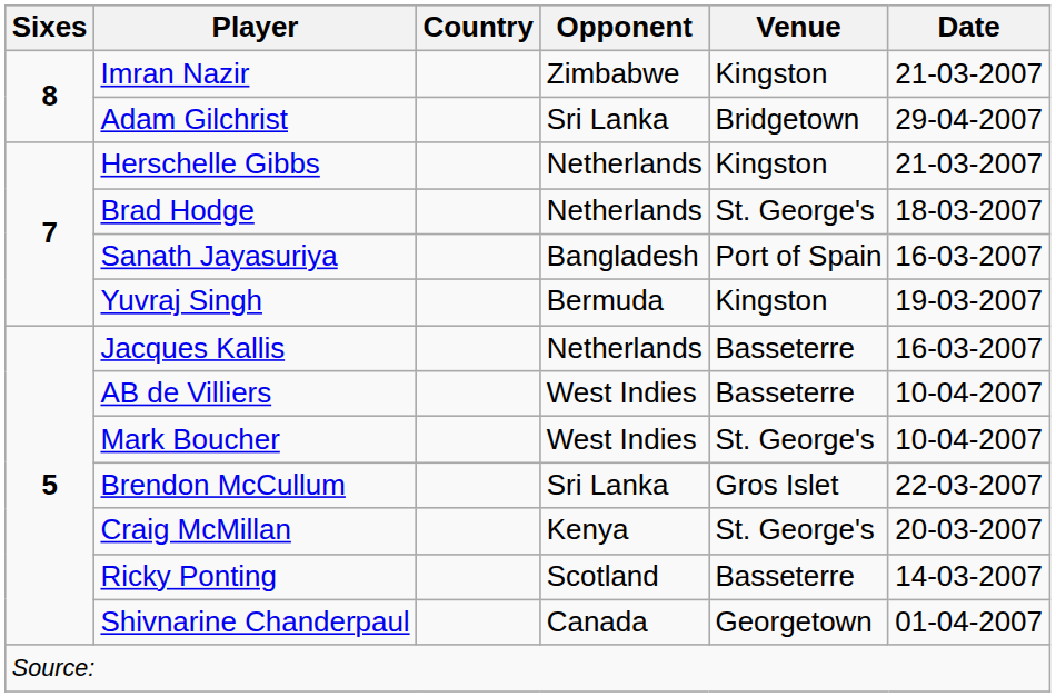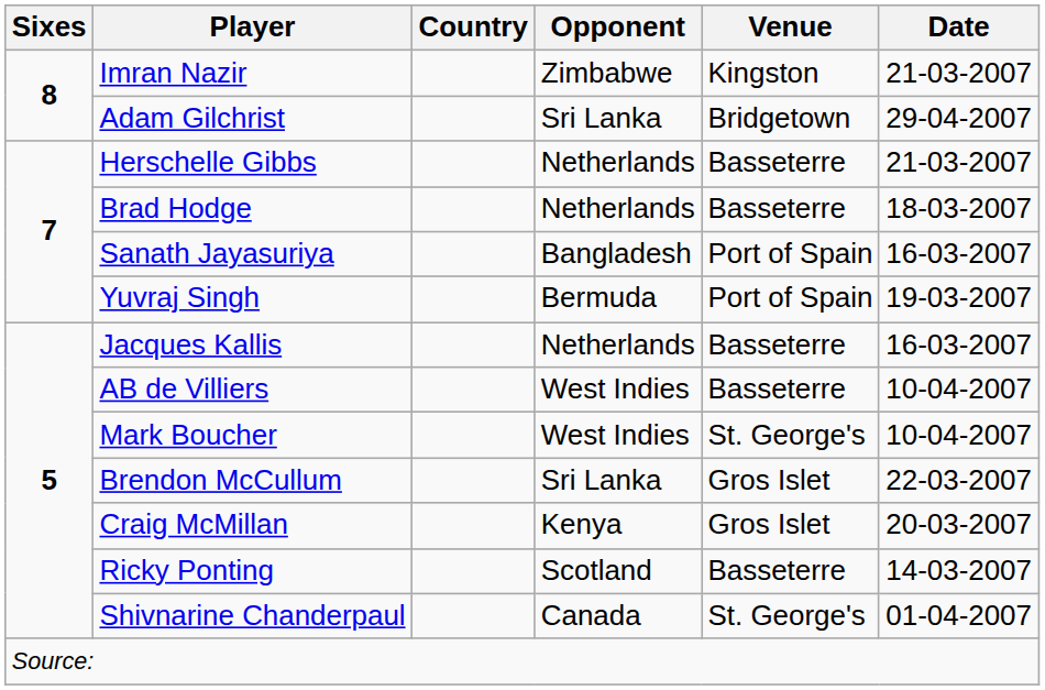 <table class="wikitable">
 <tr>
 <th>Sixes</th>
 <th>Player</th>
 <th>Country</th>
 <th>Opponent</th>
 <th>Venue</th>
 <th>Date</th>
 </tr>
 <tr>
 <td rowspan=2 align="center"><strong>8</strong></td>
 <td><a href='#'>Imran Nazir</a></td>
 <td></td>
 <td>Zimbabwe</td>
 <td>Kingston</td>
 <td>21-03-2007</td>
 </tr>
 <tr>
 <td><a href='#'>Adam Gilchrist</a></td>
 <td></td>
 <td>Sri Lanka</td>
 <td>Bridgetown</td>
 <td>29-04-2007</td>
 </tr>
 <tr>
 <td rowspan=4 align="center"><strong>7</strong></td>
 <td><a href='#'>Herschelle Gibbs</a></td>
 <td></td>
 <td>Netherlands</td>
-<td>Kingston</td>
+<td>Basseterre</td>
 <td>21-03-2007</td>
 </tr>
 <tr>
 <td><a href='#'>Brad Hodge</a></td>
 <td></td>
 <td>Netherlands</td>
-<td>St. George's</td>
+<td>Basseterre</td>
 <td>18-03-2007</td>
 </tr>
 <tr>
 <td><a href='#'>Sanath Jayasuriya</a></td>
 <td></td>
 <td>Bangladesh</td>
 <td>Port of Spain</td>
 <td>16-03-2007</td>
 </tr>
 <tr>
 <td><a href='#'>Yuvraj Singh</a></td>
 <td></td>
 <td>Bermuda</td>
-<td>Kingston</td>
+<td>Port of Spain</td>
 <td>19-03-2007</td>
 </tr>
 <tr>
 <td rowspan=7 align="center"><strong>5</strong></td>
 <td><a href='#'>Jacques Kallis</a></td>
 <td></td>
 <td>Netherlands</td>
 <td>Basseterre</td>
 <td>16-03-2007</td>
 </tr>
 <tr>
 <td><a href='#'>AB de Villiers</a></td>
 <td></td>
 <td>West Indies</td>
 <td>Basseterre</td>
 <td>10-04-2007</td>
 </tr>
 <tr>
 <td><a href='#'>Mark Boucher</a></td>
 <td></td>
 <td>West Indies</td>
 <td>St. George's</td>
 <td>10-04-2007</td>
 </tr>
 <tr>
 <td><a href='#'>Brendon McCullum</a></td>
 <td></td>
 <td>Sri Lanka</td>
 <td>Gros Islet</td>
 <td>22-03-2007</td>
 </tr>
 <tr>
 <td><a href='#'>Craig McMillan</a></td>
 <td></td>
 <td>Kenya</td>
-<td>St. George's</td>
+<td>Gros Islet</td>
 <td>20-03-2007</td>
 </tr>
 <tr>
 <td><a href='#'>Ricky Ponting</a></td>
 <td></td>
 <td>Scotland</td>
 <td>Basseterre</td>
 <td>14-03-2007</td>
 </tr>
 <tr>
 <td><a href='#'>Shivnarine Chanderpaul</a></td>
 <td></td>
 <td>Canada</td>
-<td>Georgetown</td>
+<td>St. George's</td>
 <td>01-04-2007</td>
 </tr>
 <tr>
 <td colspan=6><small><em>Source:  </em></small></td>
 </tr>
 </table>
